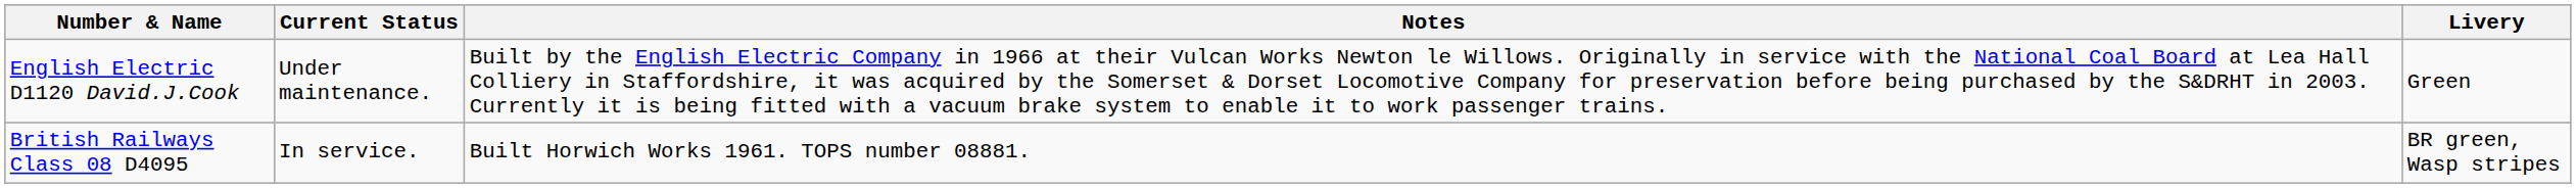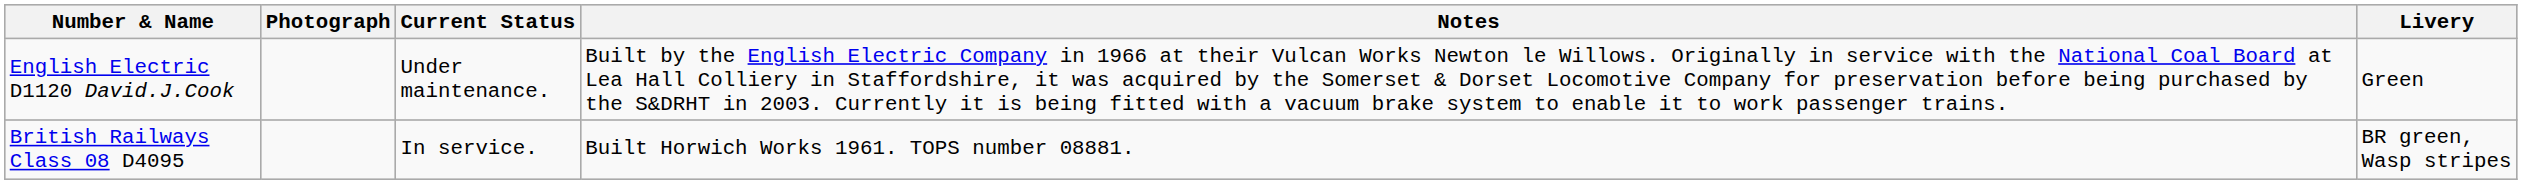 <table class="wikitable">
 <tr>
 <th>Number & Name</th>
+<th>Photograph</th>
 <th>Current Status</th>
 <th>Notes</th>
 <th>Livery</th>
 </tr>
 <tr>
 <td><a href='#'>English Electric</a>  D1120 <em>David.J.Cook</em></td>
+<td></td>
 <td>Under maintenance.</td>
 <td>Built by the <a href='#'>English Electric Company</a> in 1966 at their Vulcan Works Newton le Willows. Originally in service with the <a href='#'>National Coal Board</a> at Lea Hall Colliery in Staffordshire, it was acquired by the Somerset & Dorset Locomotive Company for preservation before being purchased by the S&DRHT in 2003. Currently it is being fitted with a vacuum brake system to enable it to work passenger trains.</td>
 <td>Green</td>
 </tr>
 <tr>
 <td><a href='#'>British Railways</a> <a href='#'>Class 08</a>  D4095</td>
+<td></td>
 <td>In service.</td>
 <td>Built Horwich Works 1961. TOPS number 08881.</td>
 <td>BR green, Wasp stripes</td>
 </tr>
 </table>
